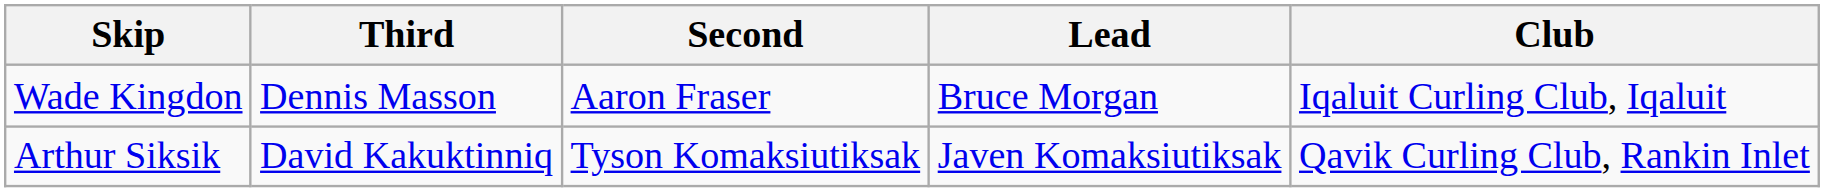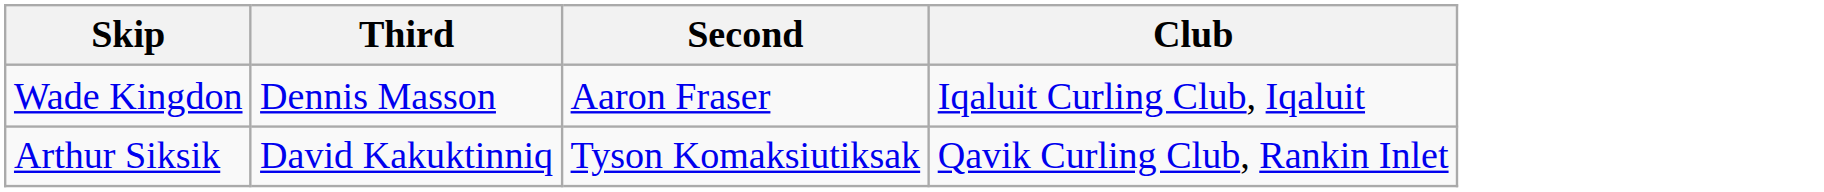 <table class="wikitable">
 <tr>
 <th>Skip</th>
 <th>Third</th>
 <th>Second</th>
-<th>Lead</th>
 <th>Club</th>
 </tr>
 <tr>
 <td><a href='#'>Wade Kingdon</a></td>
 <td><a href='#'>Dennis Masson</a></td>
 <td><a href='#'>Aaron Fraser</a></td>
-<td><a href='#'>Bruce Morgan</a></td>
 <td><a href='#'>Iqaluit Curling Club</a>, <a href='#'>Iqaluit</a></td>
 </tr>
 <tr>
 <td><a href='#'>Arthur Siksik</a></td>
 <td><a href='#'>David Kakuktinniq</a></td>
 <td><a href='#'>Tyson Komaksiutiksak</a></td>
-<td><a href='#'>Javen Komaksiutiksak</a></td>
 <td><a href='#'>Qavik Curling Club</a>, <a href='#'>Rankin Inlet</a></td>
 </tr>
 </table>
